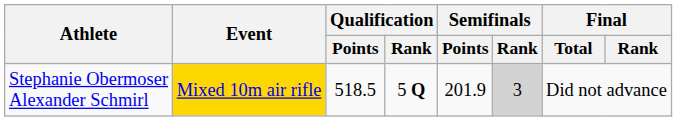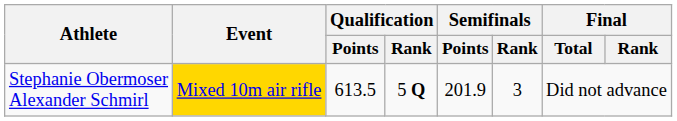 <table class="wikitable" style="font-size:90%">
 <tr>
 <th rowspan="2">Athlete</th>
 <th rowspan="2">Event</th>
 <th colspan=2>Qualification</th>
 <th colspan=2>Semifinals</th>
 <th colspan=2>Final</th>
 </tr>
 <tr style="font-size:95%">
 <th>Points</th>
 <th>Rank</th>
 <th>Points</th>
 <th>Rank</th>
 <th>Total</th>
 <th>Rank</th>
 </tr>
 <tr align=center>
 <td align=left><a href='#'>Stephanie Obermoser</a><br><a href='#'>Alexander Schmirl</a></td>
 <td align=left style="background: gold;"><a href='#'>Mixed 10m air rifle</a></td>
-<td>518.5</td>
+<td>613.5</td>
 <td>5 <strong>Q</strong></td>
 <td>201.9</td>
-<td style="background: lightgrey;">3</td>
+<td>3</td>
 <td colspan=2>Did not advance</td>
 </tr>
 </table>
